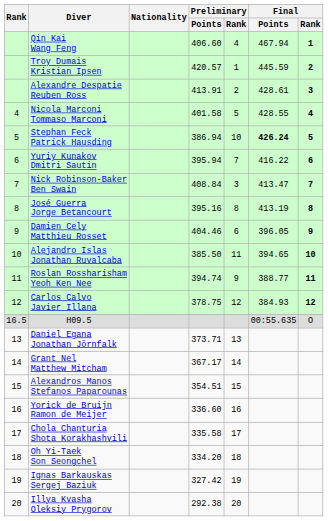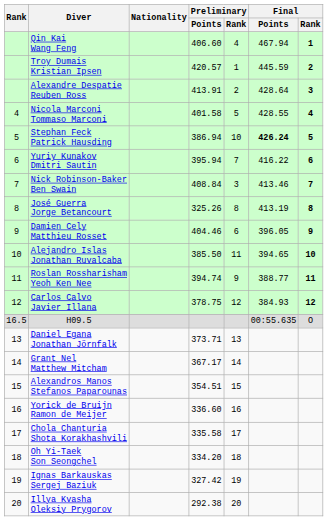 <table class="wikitable" style="text-align:center">
 <tr>
 <th rowspan="2">Rank</th>
 <th rowspan="2">Diver</th>
 <th rowspan="2">Nationality</th>
 <th colspan="2">Preliminary</th>
 <th colspan="2">Final</th>
 </tr>
 <tr>
 <th>Points</th>
 <th>Rank</th>
 <th>Points</th>
 <th>Rank</th>
 </tr>
 <tr bgcolor=ccffcc>
 <td></td>
 <td align=left><a href='#'>Qin Kai</a><br><a href='#'>Wang Feng</a></td>
 <td align=left></td>
 <td>406.60</td>
 <td>4</td>
 <td>467.94</td>
 <td><strong>1</strong></td>
 </tr>
 <tr bgcolor=ccffcc>
 <td></td>
 <td align=left><a href='#'>Troy Dumais</a><br><a href='#'>Kristian Ipsen</a></td>
 <td align=left></td>
 <td>420.57</td>
 <td>1</td>
 <td>445.59</td>
 <td><strong>2</strong></td>
 </tr>
 <tr bgcolor=ccffcc>
 <td></td>
 <td align=left><a href='#'>Alexandre Despatie</a><br><a href='#'>Reuben Ross</a></td>
 <td align=left></td>
 <td>413.91</td>
 <td>2</td>
-<td>428.61</td>
+<td>428.64</td>
 <td><strong>3</strong></td>
 </tr>
 <tr bgcolor=ccffcc>
 <td>4</td>
 <td align=left><a href='#'>Nicola Marconi</a><br><a href='#'>Tommaso Marconi</a></td>
 <td align=left></td>
 <td>401.58</td>
 <td>5</td>
 <td>428.55</td>
 <td><strong>4</strong></td>
 </tr>
 <tr bgcolor=ccffcc>
 <td>5</td>
 <td align=left><a href='#'>Stephan Feck</a><br><a href='#'>Patrick Hausding</a></td>
 <td align=left></td>
 <td>386.94</td>
 <td>10</td>
 <td><strong>426.24</strong></td>
 <td><strong>5</strong></td>
 </tr>
 <tr bgcolor=ccffcc>
 <td>6</td>
 <td align=left><a href='#'>Yuriy Kunakov</a><br><a href='#'>Dmitri Sautin</a></td>
 <td align=left></td>
 <td>395.94</td>
 <td>7</td>
 <td>416.22</td>
 <td><strong>6</strong></td>
 </tr>
 <tr bgcolor=ccffcc>
 <td>7</td>
 <td align=left><a href='#'>Nick Robinson-Baker</a><br><a href='#'>Ben Swain</a></td>
 <td align=left></td>
 <td>408.84</td>
 <td>3</td>
-<td>413.47</td>
+<td>413.46</td>
 <td><strong>7</strong></td>
 </tr>
 <tr bgcolor=ccffcc>
 <td>8</td>
 <td align=left><a href='#'>José Guerra</a><br><a href='#'>Jorge Betancourt</a></td>
 <td align=left></td>
-<td>395.16</td>
+<td>325.26</td>
 <td>8</td>
 <td>413.19</td>
 <td><strong>8</strong></td>
 </tr>
 <tr bgcolor=ccffcc>
 <td>9</td>
 <td align=left><a href='#'>Damien Cely</a><br><a href='#'>Matthieu Rosset</a></td>
 <td align=left></td>
 <td>404.46</td>
 <td>6</td>
 <td>396.05</td>
 <td><strong>9</strong></td>
 </tr>
 <tr bgcolor=ccffcc>
 <td>10</td>
 <td align=left><a href='#'>Alejandro Islas</a><br><a href='#'>Jonathan Ruvalcaba</a></td>
 <td align=left></td>
 <td>385.50</td>
 <td>11</td>
 <td>394.65</td>
 <td><strong>10</strong></td>
 </tr>
 <tr bgcolor=ccffcc>
 <td>11</td>
 <td align=left><a href='#'>Roslan Rossharisham</a><br><a href='#'>Yeoh Ken Nee</a></td>
 <td align=left></td>
 <td>394.74</td>
 <td>9</td>
 <td>388.77</td>
 <td><strong>11</strong></td>
 </tr>
 <tr bgcolor=ccffcc>
 <td>12</td>
 <td align=left><a href='#'>Carlos Calvo</a><br><a href='#'>Javier Illana</a></td>
 <td align=left></td>
 <td>378.75</td>
 <td>12</td>
 <td>384.93</td>
 <td><strong>12</strong></td>
 </tr>
 <tr bgcolor=#DDDDDD>
 <td><span>16.5</span></td>
 <td><span>H09.5</span></td>
 <td></td>
 <td></td>
 <td></td>
 <td><span>00:55.635</span></td>
 <td><span>O</span></td>
 </tr>
 <tr>
 <td>13</td>
 <td align=left><a href='#'>Daniel Egana</a><br><a href='#'>Jonathan Jörnfalk</a></td>
 <td align=left></td>
 <td>373.71</td>
 <td>13</td>
 <td></td>
 <td></td>
 </tr>
 <tr>
 <td>14</td>
 <td align=left><a href='#'>Grant Nel</a><br><a href='#'>Matthew Mitcham</a></td>
 <td align=left></td>
 <td>367.17</td>
 <td>14</td>
 <td></td>
 <td></td>
 </tr>
 <tr>
 <td>15</td>
 <td align=left><a href='#'>Alexandros Manos</a><br><a href='#'>Stefanos Paparounas</a></td>
 <td align=left></td>
 <td>354.51</td>
 <td>15</td>
 <td></td>
 <td></td>
 </tr>
 <tr>
 <td>16</td>
 <td align=left><a href='#'>Yorick de Bruijn</a><br><a href='#'>Ramon de Meijer</a></td>
 <td align=left></td>
 <td>336.60</td>
 <td>16</td>
 <td></td>
 <td></td>
 </tr>
 <tr>
 <td>17</td>
 <td align=left><a href='#'>Chola Chanturia</a><br><a href='#'>Shota Korakhashvili</a></td>
 <td align=left></td>
 <td>335.58</td>
 <td>17</td>
 <td></td>
 <td></td>
 </tr>
 <tr>
 <td>18</td>
 <td align=left><a href='#'>Oh Yi-Taek</a><br><a href='#'>Son Seongchel</a></td>
 <td align=left></td>
 <td>334.20</td>
 <td>18</td>
 <td></td>
 <td></td>
 </tr>
 <tr>
 <td>19</td>
 <td align=left><a href='#'>Ignas Barkauskas</a><br><a href='#'>Sergej Baziuk</a></td>
 <td align=left></td>
 <td>327.42</td>
 <td>19</td>
 <td></td>
 <td></td>
 </tr>
 <tr>
 <td>20</td>
 <td align=left><a href='#'>Illya Kvasha</a><br><a href='#'>Oleksiy Prygorov</a></td>
 <td align=left></td>
 <td>292.38</td>
 <td>20</td>
 <td></td>
 <td></td>
 </tr>
 </table>
